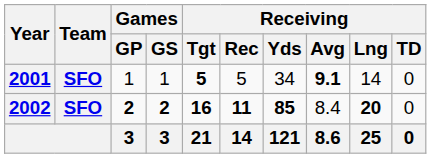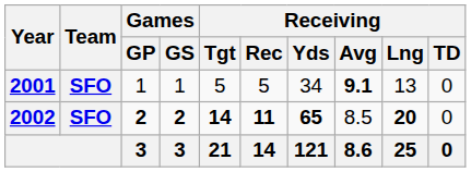 <table class="wikitable" style="text-align:center">
 <tr>
 <th rowspan="2">Year</th>
 <th rowspan="2">Team</th>
 <th colspan="2">Games</th>
 <th colspan="6">Receiving</th>
 </tr>
 <tr>
 <th>GP</th>
 <th>GS</th>
 <th>Tgt</th>
 <th>Rec</th>
 <th>Yds</th>
 <th>Avg</th>
 <th>Lng</th>
 <th>TD</th>
 </tr>
 <tr>
 <th><a href='#'>2001</a></th>
 <th><a href='#'>SFO</a></th>
 <td>1</td>
 <td>1</td>
-<td><strong>5</strong></td>
+<td>5</td>
 <td>5</td>
 <td>34</td>
 <td><strong>9.1</strong></td>
-<td>14</td>
+<td>13</td>
 <td>0</td>
 </tr>
 <tr>
 <th><a href='#'>2002</a></th>
 <th><a href='#'>SFO</a></th>
 <td><strong>2</strong></td>
 <td><strong>2</strong></td>
-<td><strong>16</strong></td>
+<td><strong>14</strong></td>
 <td><strong>11</strong></td>
-<td><strong>85</strong></td>
-<td>8.4</td>
+<td><strong>65</strong></td>
+<td>8.5</td>
 <td><strong>20</strong></td>
 <td>0</td>
 </tr>
 <tr>
 <th colspan="2"></th>
 <th>3</th>
 <th>3</th>
 <th>21</th>
 <th>14</th>
 <th>121</th>
 <th>8.6</th>
 <th>25</th>
 <th>0</th>
 </tr>
 </table>
